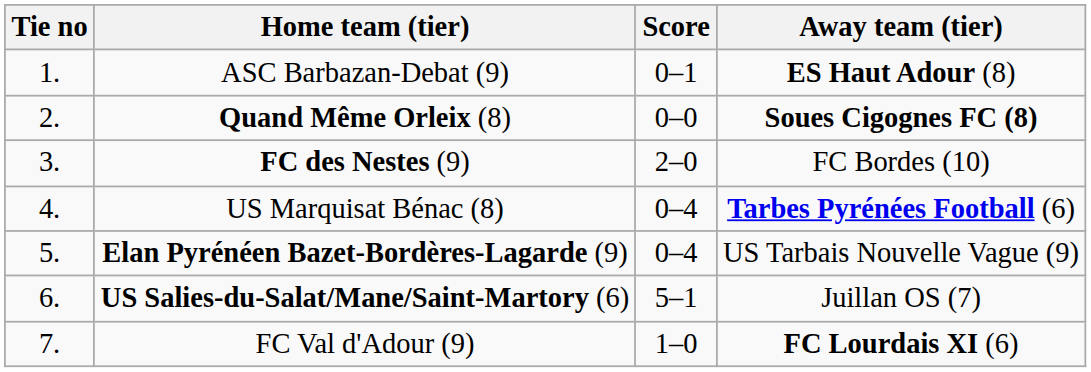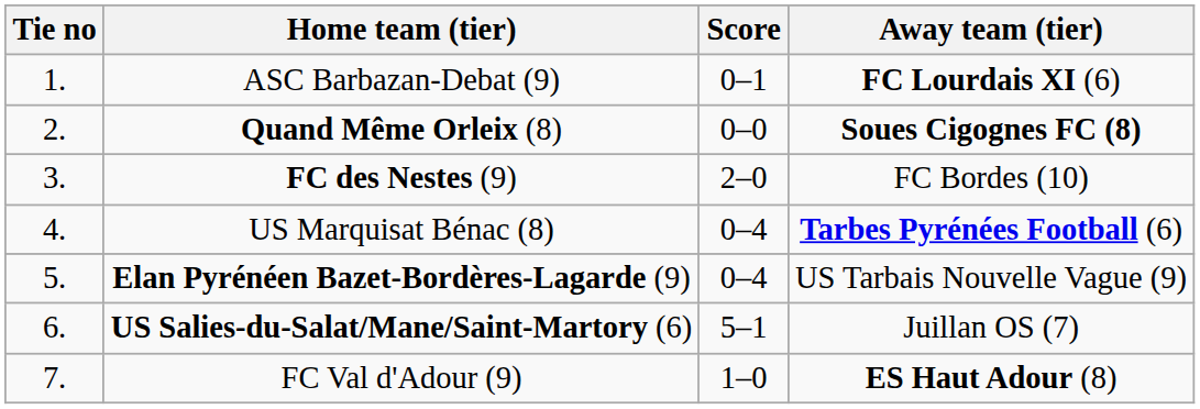 <table class="wikitable" style="text-align: center">
 <tr>
 <th>Tie no</th>
 <th>Home team (tier)</th>
 <th>Score</th>
 <th>Away team (tier)</th>
 </tr>
 <tr>
 <td>1.</td>
 <td>ASC Barbazan-Debat (9)</td>
 <td>0–1</td>
-<td><strong>ES Haut Adour</strong> (8)</td>
+<td><strong>FC Lourdais XI</strong> (6)</td>
 </tr>
 <tr>
 <td>2.</td>
 <td><strong>Quand Même Orleix</strong> (8)</td>
 <td>0–0 </td>
 <td><strong>Soues Cigognes FC (8)</strong></td>
 </tr>
 <tr>
 <td>3.</td>
 <td><strong>FC des Nestes</strong> (9)</td>
 <td>2–0</td>
 <td>FC Bordes (10)</td>
 </tr>
 <tr>
 <td>4.</td>
 <td>US Marquisat Bénac (8)</td>
 <td>0–4</td>
 <td><strong><a href='#'>Tarbes Pyrénées Football</a></strong> (6)</td>
 </tr>
 <tr>
 <td>5.</td>
 <td><strong>Elan Pyrénéen Bazet-Bordères-Lagarde</strong> (9)</td>
 <td>0–4</td>
 <td>US Tarbais Nouvelle Vague (9)</td>
 </tr>
 <tr>
 <td>6.</td>
 <td><strong>US Salies-du-Salat/Mane/Saint-Martory</strong> (6)</td>
 <td>5–1</td>
 <td>Juillan OS (7)</td>
 </tr>
 <tr>
 <td>7.</td>
 <td>FC Val d'Adour (9)</td>
 <td>1–0</td>
-<td><strong>FC Lourdais XI</strong> (6)</td>
+<td><strong>ES Haut Adour</strong> (8)</td>
 </tr>
 </table>
